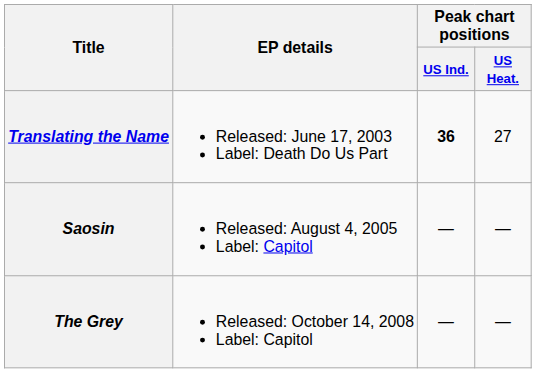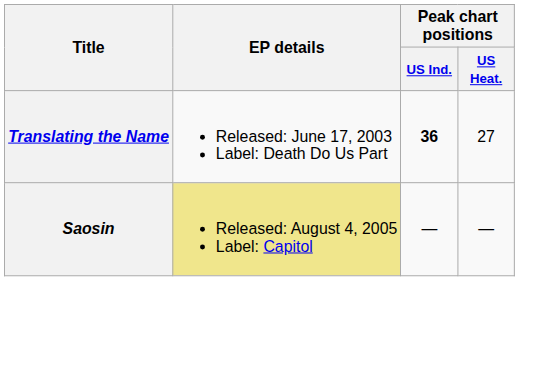 <table class="wikitable plainrowheaders">
 <tr>
 <th rowspan="2">Title</th>
 <th rowspan="2">EP details</th>
 <th colspan="2">Peak chart positions</th>
 </tr>
 <tr>
 <th width="50px"><small><a href='#'>US Ind.</a><br></small></th>
 <th width="50px"><small><a href='#'>US Heat.</a><br></small></th>
 </tr>
 <tr>
 <th scope="row"><em><a href='#'>Translating the Name</a></em></th>
 <td><br><ul><li>Released: June 17, 2003</li><li>Label: Death Do Us Part</li></ul></td>
 <td align="center"><strong>36</strong></td>
 <td align="center">27</td>
 </tr>
 <tr>
 <th scope="row"><em>Saosin</em></th>
-<td><br><ul><li>Released: August 4, 2005</li><li>Label: <a href='#'>Capitol</a></li></ul></td>
-<td align="center">—</td>
-<td align="center">—</td>
-</tr>
-<tr>
-<th scope="row"><em>The Grey</em></th>
-<td><br><ul><li>Released: October 14, 2008</li><li>Label: Capitol</li></ul></td>
+<td style="background: khaki;"><br><ul><li>Released: August 4, 2005</li><li>Label: <a href='#'>Capitol</a></li></ul></td>
 <td align="center">—</td>
 <td align="center">—</td>
 </tr>
 </table>
